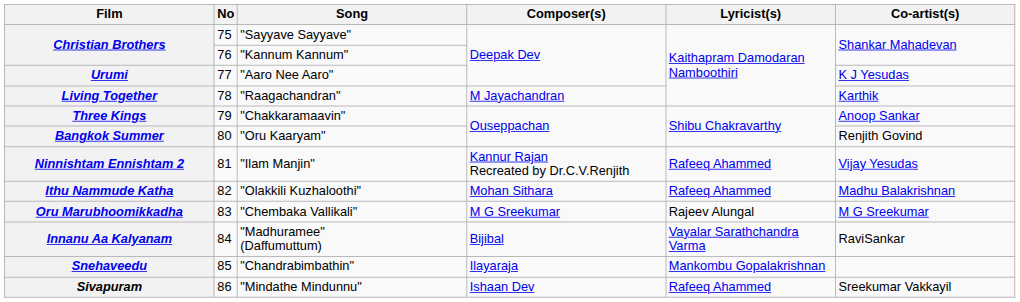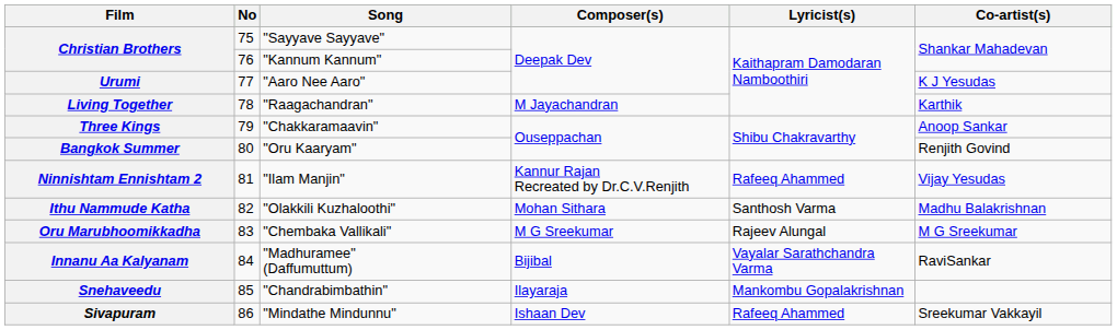 <table class="wikitable plainrowheaders" width="100%" textcolor:#000;">
 <tr style="background:#cfc; text-align:center;">
 <th scope="col" width=21%>Film</th>
 <th>No</th>
 <th scope="col" width=23%>Song</th>
 <th scope="col" width=20%>Composer(s)</th>
 <th scope="col" width=17%>Lyricist(s)</th>
 <th scope="col" width=18%>Co-artist(s)</th>
 </tr>
 <tr>
 <th scope="row" rowspan="2"><em><a href='#'>Christian Brothers</a></em></th>
 <td>75</td>
 <td>"Sayyave Sayyave"</td>
 <td rowspan="3"><a href='#'>Deepak Dev</a></td>
 <td rowspan="4"><a href='#'>Kaithapram Damodaran Namboothiri</a></td>
 <td rowspan="2"><a href='#'>Shankar Mahadevan</a></td>
 </tr>
 <tr>
 <td>76</td>
 <td>"Kannum Kannum"</td>
 </tr>
 <tr>
 <th scope="row"><em><a href='#'>Urumi</a></em></th>
 <td>77</td>
 <td>"Aaro Nee Aaro"</td>
 <td><a href='#'>K J Yesudas</a></td>
 </tr>
 <tr>
 <th scope="row"><em><a href='#'>Living Together</a></em></th>
 <td>78</td>
 <td>"Raagachandran"</td>
 <td><a href='#'>M Jayachandran</a></td>
 <td><a href='#'>Karthik</a></td>
 </tr>
 <tr>
 <th scope="row"><em><a href='#'>Three Kings</a></em></th>
 <td>79</td>
 <td>"Chakkaramaavin"</td>
 <td rowspan="2"><a href='#'>Ouseppachan</a></td>
 <td rowspan="2"><a href='#'>Shibu Chakravarthy</a></td>
 <td><a href='#'>Anoop Sankar</a></td>
 </tr>
 <tr>
 <th scope="row"><em><a href='#'>Bangkok Summer</a></em></th>
 <td>80</td>
 <td>"Oru Kaaryam"</td>
 <td>Renjith Govind</td>
 </tr>
 <tr>
 <th scope="row"><em><a href='#'>Ninnishtam Ennishtam 2</a></em></th>
 <td>81</td>
 <td>"Ilam Manjin"</td>
 <td><a href='#'>Kannur Rajan</a><br>Recreated by Dr.C.V.Renjith</td>
 <td><a href='#'>Rafeeq Ahammed</a></td>
 <td><a href='#'>Vijay Yesudas</a></td>
 </tr>
 <tr>
 <th scope="row"><em><a href='#'>Ithu Nammude Katha</a></em></th>
 <td>82</td>
 <td>"Olakkili Kuzhaloothi"</td>
 <td><a href='#'>Mohan Sithara</a></td>
-<td><a href='#'>Rafeeq Ahammed</a></td>
+<td>Santhosh Varma</td>
 <td><a href='#'>Madhu Balakrishnan</a></td>
 </tr>
 <tr>
 <th scope="row"><em><a href='#'>Oru Marubhoomikkadha</a></em></th>
 <td>83</td>
 <td>"Chembaka Vallikali"</td>
 <td><a href='#'>M G Sreekumar</a></td>
 <td>Rajeev Alungal</td>
 <td><a href='#'>M G Sreekumar</a></td>
 </tr>
 <tr>
 <th scope="row"><em><a href='#'>Innanu Aa Kalyanam</a></em></th>
 <td>84</td>
 <td>"Madhuramee"<br>(Daffumuttum)</td>
 <td><a href='#'>Bijibal</a></td>
 <td><a href='#'>Vayalar Sarathchandra Varma</a></td>
 <td>RaviSankar</td>
 </tr>
 <tr>
 <th scope="row"><em><a href='#'>Snehaveedu</a></em></th>
 <td>85</td>
 <td>"Chandrabimbathin"</td>
 <td><a href='#'>Ilayaraja</a></td>
 <td><a href='#'>Mankombu Gopalakrishnan</a></td>
 <td></td>
 </tr>
 <tr>
 <th scope="row"><em>Sivapuram</em></th>
 <td>86</td>
 <td>"Mindathe Mindunnu"</td>
 <td><a href='#'>Ishaan Dev</a></td>
 <td><a href='#'>Rafeeq Ahammed</a></td>
 <td>Sreekumar Vakkayil</td>
 </tr>
 </table>
